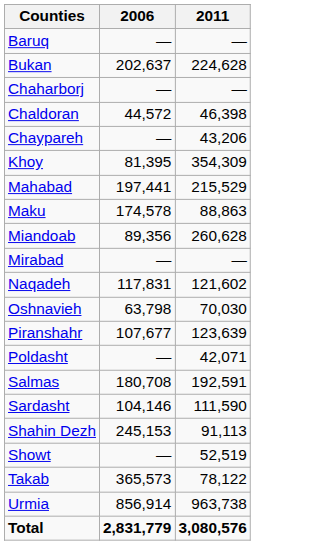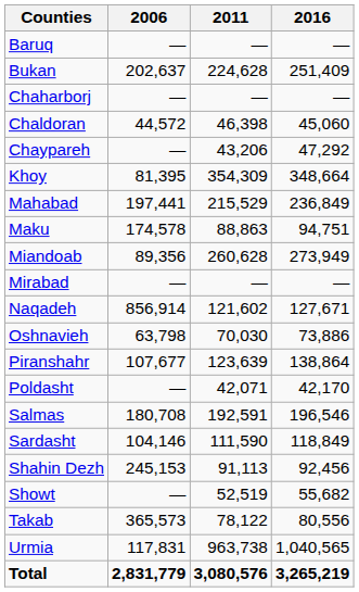 <table class="wikitable">
 <tr>
 <th>Counties</th>
 <th>2006</th>
 <th>2011</th>
+<th>2016</th>
 </tr>
 <tr>
 <td><a href='#'>Baruq</a></td>
+<td style="text-align: right;">—</td>
 <td style="text-align: right;">—</td>
 <td style="text-align: right;">—</td>
 </tr>
 <tr>
 <td><a href='#'>Bukan</a></td>
 <td style="text-align: right;">202,637</td>
 <td style="text-align: right;">224,628</td>
+<td style="text-align: right;">251,409</td>
 </tr>
 <tr>
 <td><a href='#'>Chaharborj</a></td>
+<td style="text-align: right;">—</td>
 <td style="text-align: right;">—</td>
 <td style="text-align: right;">—</td>
 </tr>
 <tr>
 <td><a href='#'>Chaldoran</a></td>
 <td style="text-align: right;">44,572</td>
 <td style="text-align: right;">46,398</td>
+<td style="text-align: right;">45,060</td>
 </tr>
 <tr>
 <td><a href='#'>Chaypareh</a></td>
 <td style="text-align: right;">—</td>
 <td style="text-align: right;">43,206</td>
+<td style="text-align: right;">47,292</td>
 </tr>
 <tr>
 <td><a href='#'>Khoy</a></td>
 <td style="text-align: right;">81,395</td>
 <td style="text-align: right;">354,309</td>
+<td style="text-align: right;">348,664</td>
 </tr>
 <tr>
 <td><a href='#'>Mahabad</a></td>
 <td style="text-align: right;">197,441</td>
 <td style="text-align: right;">215,529</td>
+<td style="text-align: right;">236,849</td>
 </tr>
 <tr>
 <td><a href='#'>Maku</a></td>
 <td style="text-align: right;">174,578</td>
 <td style="text-align: right;">88,863</td>
+<td style="text-align: right;">94,751</td>
 </tr>
 <tr>
 <td><a href='#'>Miandoab</a></td>
 <td style="text-align: right;">89,356</td>
 <td style="text-align: right;">260,628</td>
+<td style="text-align: right;">273,949</td>
 </tr>
 <tr>
 <td><a href='#'>Mirabad</a></td>
 <td style="text-align: right;">—</td>
 <td style="text-align: right;">—</td>
+<td style="text-align: right;">—</td>
 </tr>
 <tr>
 <td><a href='#'>Naqadeh</a></td>
-<td style="text-align: right;">117,831</td>
+<td style="text-align: right;">856,914</td>
 <td style="text-align: right;">121,602</td>
+<td style="text-align: right;">127,671</td>
 </tr>
 <tr>
 <td><a href='#'>Oshnavieh</a></td>
 <td style="text-align: right;">63,798</td>
 <td style="text-align: right;">70,030</td>
+<td style="text-align: right;">73,886</td>
 </tr>
 <tr>
 <td><a href='#'>Piranshahr</a></td>
 <td style="text-align: right;">107,677</td>
 <td style="text-align: right;">123,639</td>
+<td style="text-align: right;">138,864</td>
 </tr>
 <tr>
 <td><a href='#'>Poldasht</a></td>
 <td style="text-align: right;">—</td>
 <td style="text-align: right;">42,071</td>
+<td style="text-align: right;">42,170</td>
 </tr>
 <tr>
 <td><a href='#'>Salmas</a></td>
 <td style="text-align: right;">180,708</td>
 <td style="text-align: right;">192,591</td>
+<td style="text-align: right;">196,546</td>
 </tr>
 <tr>
 <td><a href='#'>Sardasht</a></td>
 <td style="text-align: right;">104,146</td>
 <td style="text-align: right;">111,590</td>
+<td style="text-align: right;">118,849</td>
 </tr>
 <tr>
 <td><a href='#'>Shahin Dezh</a></td>
 <td style="text-align: right;">245,153</td>
 <td style="text-align: right;">91,113</td>
+<td style="text-align: right;">92,456</td>
 </tr>
 <tr>
 <td><a href='#'>Showt</a></td>
 <td style="text-align: right;">—</td>
 <td style="text-align: right;">52,519</td>
+<td style="text-align: right;">55,682</td>
 </tr>
 <tr>
 <td><a href='#'>Takab</a></td>
 <td style="text-align: right;">365,573</td>
 <td style="text-align: right;">78,122</td>
+<td style="text-align: right;">80,556</td>
 </tr>
 <tr>
 <td><a href='#'>Urmia</a></td>
-<td style="text-align: right;">856,914</td>
+<td style="text-align: right;">117,831</td>
 <td style="text-align: right;">963,738</td>
+<td style="text-align: right;">1,040,565</td>
 </tr>
 <tr>
 <td><strong>Total</strong></td>
 <td style="text-align: right;"><strong>2,831,779</strong></td>
 <td style="text-align: right;"><strong>3,080,576</strong></td>
+<td style="text-align: right;"><strong>3,265,219</strong></td>
 </tr>
 </table>
